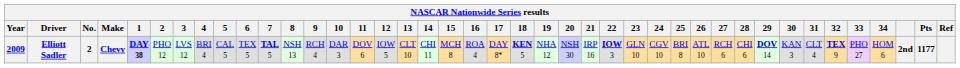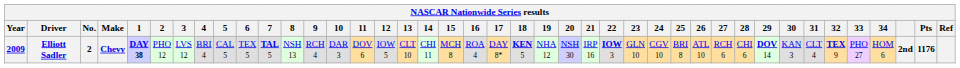 <table class="wikitable" style="text-align:center; font-size:75%">
 <tr>
 <th colspan=42><a href='#'>NASCAR Nationwide Series</a> results</th>
 </tr>
 <tr>
 <th>Year</th>
 <th>Driver</th>
 <th>No.</th>
 <th>Make</th>
 <th>1</th>
 <th>2</th>
 <th>3</th>
 <th>4</th>
 <th>5</th>
 <th>6</th>
 <th>7</th>
 <th>8</th>
 <th>9</th>
 <th>10</th>
 <th>11</th>
 <th>12</th>
 <th>13</th>
 <th>14</th>
 <th>15</th>
 <th>16</th>
 <th>17</th>
 <th>18</th>
 <th>19</th>
 <th>20</th>
 <th>21</th>
 <th>22</th>
 <th>23</th>
 <th>24</th>
 <th>25</th>
 <th>26</th>
 <th>27</th>
 <th>28</th>
 <th>29</th>
 <th>30</th>
 <th>31</th>
 <th>32</th>
 <th>33</th>
 <th>34</th>
 <th></th>
 <th>Pts</th>
 <th>Ref</th>
 </tr>
 <tr>
 <th><a href='#'>2009</a></th>
 <th><a href='#'>Elliott Sadler</a></th>
 <th>2</th>
 <th><a href='#'>Chevy</a></th>
 <td style="background:#CFCFFF;"><strong><a href='#'>DAY</a><br><small>38</small></strong></td>
 <td style="background:#DFFFDF;"><a href='#'>PHO</a><br><small>12</small></td>
 <td style="background:#DFFFDF;"><a href='#'>LVS</a><br><small>12</small></td>
 <td style="background:#DFDFDF;"><a href='#'>BRI</a><br><small>4</small></td>
 <td style="background:#DFDFDF;"><a href='#'>CAL</a><br><small>5</small></td>
 <td style="background:#DFDFDF;"><a href='#'>TEX</a><br><small>5</small></td>
 <td style="background:#DFDFDF;"><strong><a href='#'>TAL</a></strong><br><small>5</small></td>
 <td style="background:#DFFFDF;"><a href='#'>NSH</a><br><small>13</small></td>
 <td style="background:#DFDFDF;"><a href='#'>RCH</a><br><small>4</small></td>
 <td style="background:#DFDFDF;"><a href='#'>DAR</a><br><small>3</small></td>
 <td style="background:#FFDF9F;"><a href='#'>DOV</a><br><small>6</small></td>
 <td style="background:#DFDFDF;"><a href='#'>IOW</a><br><small>5</small></td>
 <td style="background:#FFDF9F;"><a href='#'>CLT</a><br><small>10</small></td>
 <td style="background:#DFFFDF;"><a href='#'>CHI</a><br><small>11</small></td>
 <td style="background:#FFDF9F;"><a href='#'>MCH</a><br><small>8</small></td>
 <td style="background:#DFDFDF;"><a href='#'>ROA</a><br><small>4</small></td>
 <td style="background:#FFDF9F;"><a href='#'>DAY</a><br><small>8*</small></td>
 <td style="background:#DFDFDF;"><strong><a href='#'>KEN</a></strong><br><small>5</small></td>
 <td style="background:#DFFFDF;"><a href='#'>NHA</a><br><small>12</small></td>
 <td style="background:#CFCFFF;"><a href='#'>NSH</a><br><small>30</small></td>
 <td style="background:#DFFFDF;"><a href='#'>IRP</a><br><small>16</small></td>
 <td style="background:#DFDFDF;"><strong><a href='#'>IOW</a></strong><br><small>3</small></td>
 <td style="background:#FFDF9F;"><a href='#'>GLN</a><br><small>10</small></td>
 <td style="background:#FFDF9F;"><a href='#'>CGV</a><br><small>10</small></td>
 <td style="background:#FFDF9F;"><a href='#'>BRI</a><br><small>8</small></td>
 <td style="background:#FFDF9F;"><a href='#'>ATL</a><br><small>10</small></td>
 <td style="background:#FFDF9F;"><a href='#'>RCH</a><br><small>6</small></td>
 <td style="background:#FFDF9F;"><a href='#'>CHI</a><br><small>6</small></td>
 <td style="background:#DFFFDF;"><strong><a href='#'>DOV</a></strong><br><small>14</small></td>
 <td style="background:#DFDFDF;"><a href='#'>KAN</a><br><small>3</small></td>
 <td style="background:#DFDFDF;"><a href='#'>CLT</a><br><small>4</small></td>
 <td style="background:#FFDF9F;"><strong><a href='#'>TEX</a></strong><br><small>9</small></td>
 <td style="background:#EFCFFF;"><a href='#'>PHO</a><br><small>27</small></td>
 <td style="background:#FFDF9F;"><a href='#'>HOM</a><br><small>6</small></td>
 <th>2nd</th>
-<th>1177</th>
+<th>1176</th>
 <th></th>
 </tr>
 </table>
